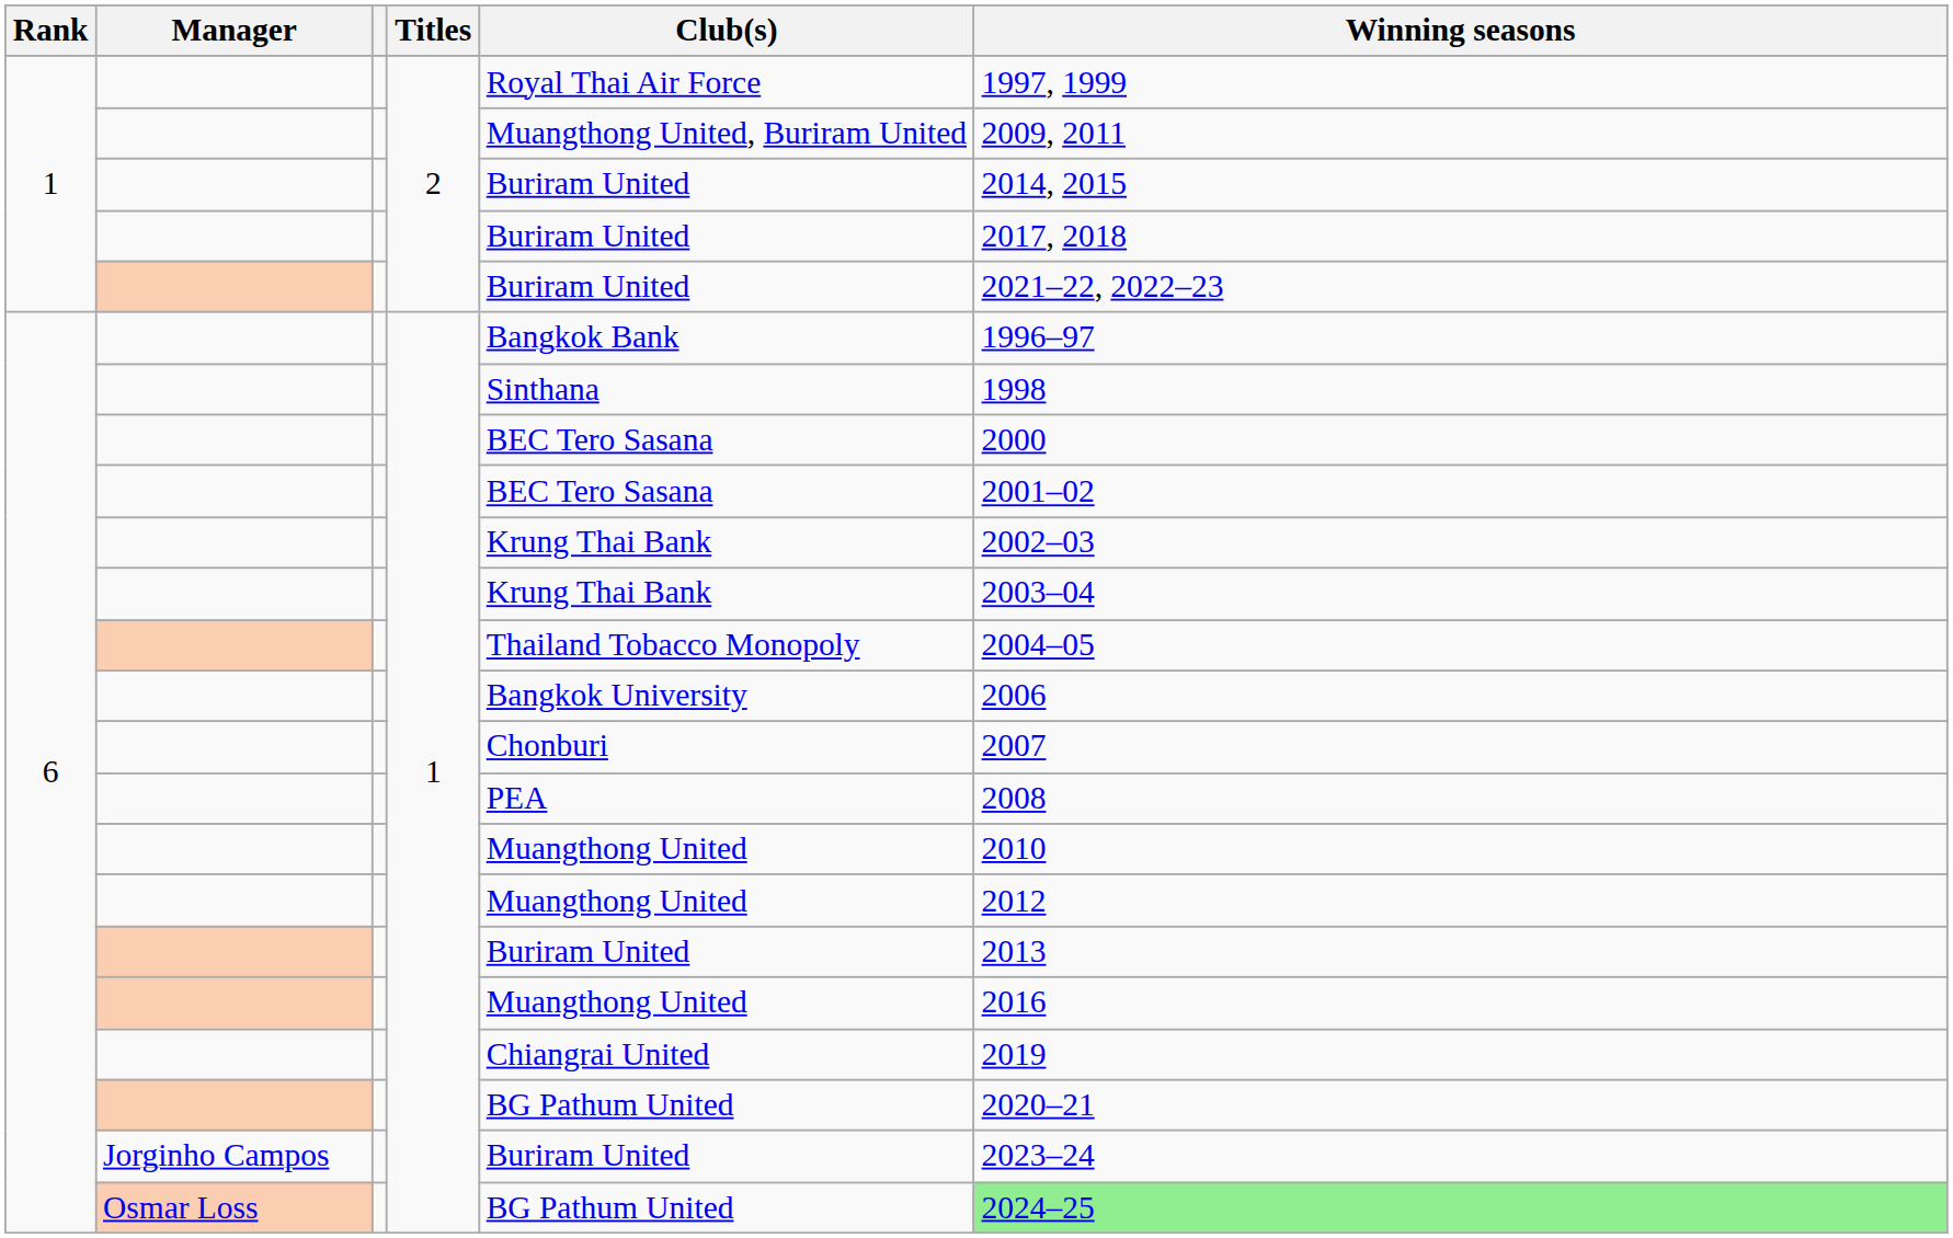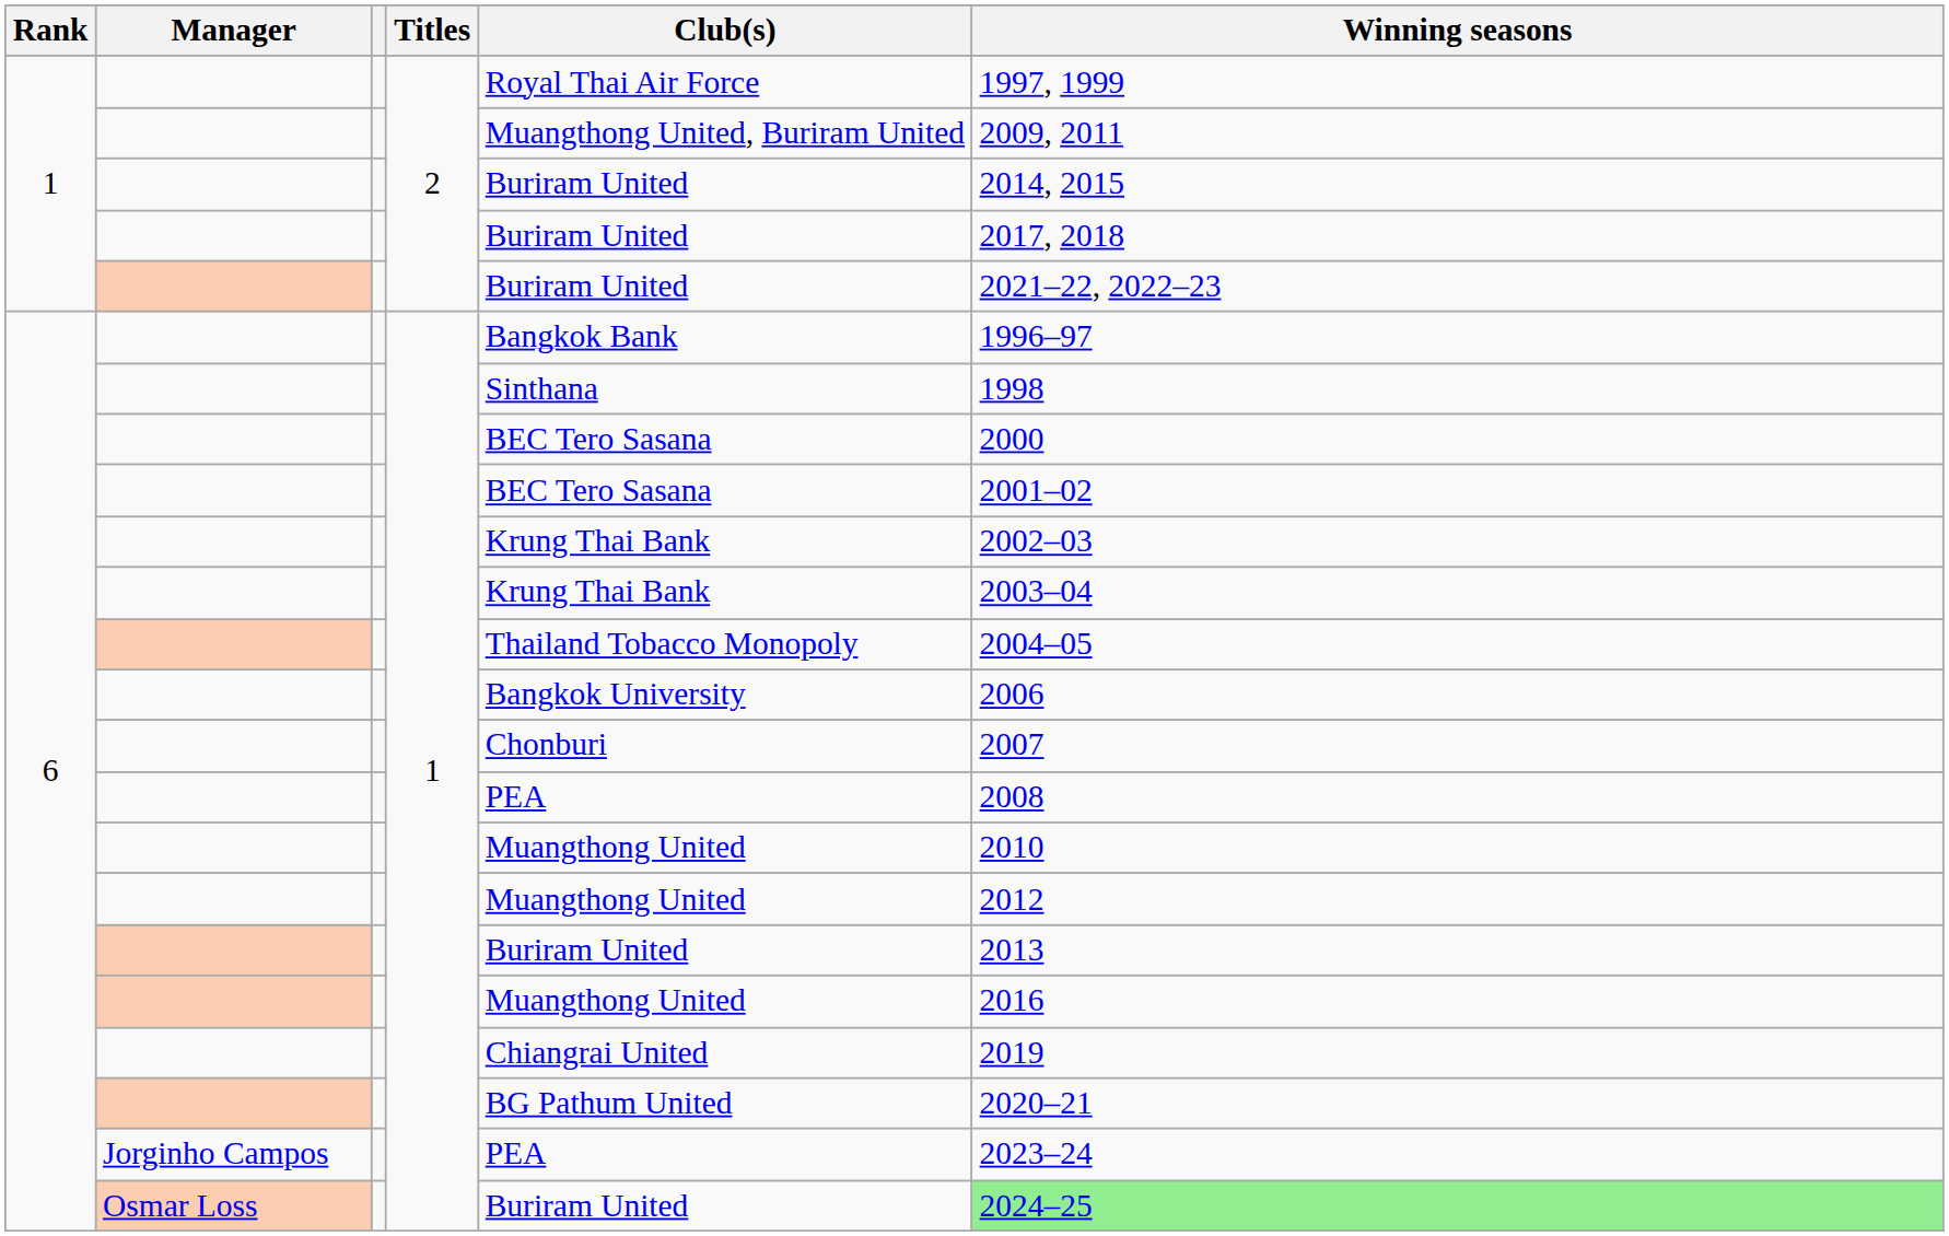 <table class="wikitable plainrowheaders">
 <tr>
 <th>Rank</th>
 <th width=130>Manager</th>
 <th></th>
 <th>Titles</th>
 <th>Club(s)</th>
 <th width=475>Winning seasons</th>
 </tr>
 <tr>
 <td rowspan="5"style="text-align:center;">1</td>
 <td></td>
 <td style="text-align:center;"></td>
 <td rowspan="5"style="text-align:center">2</td>
 <td><a href='#'>Royal Thai Air Force</a></td>
 <td><a href='#'>1997</a>, <a href='#'>1999</a></td>
 </tr>
 <tr>
 <td></td>
 <td style="text-align:center;"></td>
 <td><a href='#'>Muangthong United</a>, <a href='#'>Buriram United</a></td>
 <td><a href='#'>2009</a>, <a href='#'>2011</a></td>
 </tr>
 <tr>
 <td></td>
 <td style="text-align:center;"></td>
 <td><a href='#'>Buriram United</a></td>
 <td><a href='#'>2014</a>, <a href='#'>2015</a></td>
 </tr>
 <tr>
 <td !scope=row></td>
 <td style="text-align:center;"></td>
 <td><a href='#'>Buriram United</a></td>
 <td><a href='#'>2017</a>, <a href='#'>2018</a></td>
 </tr>
 <tr>
 <td style=background:#FBCEB1> </td>
 <td style="text-align:center;"></td>
 <td><a href='#'>Buriram United</a></td>
 <td><a href='#'>2021–22</a>, <a href='#'>2022–23</a></td>
 </tr>
 <tr>
 <td rowspan="18" style="text-align:center;">6</td>
 <td !scope=row></td>
 <td style="text-align:center;"></td>
 <td rowspan="18" style="text-align:center">1</td>
 <td><a href='#'>Bangkok Bank</a></td>
 <td><a href='#'>1996–97</a></td>
 </tr>
 <tr>
 <td></td>
 <td style="text-align:center;"></td>
 <td><a href='#'>Sinthana</a></td>
 <td><a href='#'>1998</a></td>
 </tr>
 <tr>
 <td></td>
 <td style="text-align:center;"></td>
 <td><a href='#'>BEC Tero Sasana</a></td>
 <td><a href='#'>2000</a></td>
 </tr>
 <tr>
 <td></td>
 <td style="text-align:center;"></td>
 <td><a href='#'>BEC Tero Sasana</a></td>
 <td><a href='#'>2001–02</a></td>
 </tr>
 <tr>
 <td></td>
 <td style="text-align:center;"></td>
 <td><a href='#'>Krung Thai Bank</a></td>
 <td><a href='#'>2002–03</a></td>
 </tr>
 <tr>
 <td></td>
 <td style="text-align:center;"></td>
 <td><a href='#'>Krung Thai Bank</a></td>
 <td><a href='#'>2003–04</a></td>
 </tr>
 <tr>
 <td !scope=row style=background:#FBCEB1> </td>
 <td style="text-align:center;"></td>
 <td><a href='#'>Thailand Tobacco Monopoly</a></td>
 <td><a href='#'>2004–05</a></td>
 </tr>
 <tr>
 <td></td>
 <td style="text-align:center;"></td>
 <td><a href='#'>Bangkok University</a></td>
 <td><a href='#'>2006</a></td>
 </tr>
 <tr>
 <td></td>
 <td style="text-align:center;"></td>
 <td><a href='#'>Chonburi</a></td>
 <td><a href='#'>2007</a></td>
 </tr>
 <tr>
 <td></td>
 <td style="text-align:center;"></td>
 <td><a href='#'>PEA</a></td>
 <td><a href='#'>2008</a></td>
 </tr>
 <tr>
 <td></td>
 <td style="text-align:center;"></td>
 <td><a href='#'>Muangthong United</a></td>
 <td><a href='#'>2010</a></td>
 </tr>
 <tr>
 <td></td>
 <td style="text-align:center;"></td>
 <td><a href='#'>Muangthong United</a></td>
 <td><a href='#'>2012</a></td>
 </tr>
 <tr>
 <td !scope=row style=background:#FBCEB1> </td>
 <td style="text-align:center;"></td>
 <td><a href='#'>Buriram United</a></td>
 <td><a href='#'>2013</a></td>
 </tr>
 <tr>
 <td !scope=row style=background:#FBCEB1> </td>
 <td style="text-align:center;"></td>
 <td><a href='#'>Muangthong United</a></td>
 <td><a href='#'>2016</a></td>
 </tr>
 <tr>
 <td></td>
 <td style="text-align:center;"></td>
 <td><a href='#'>Chiangrai United</a></td>
 <td><a href='#'>2019</a></td>
 </tr>
 <tr>
 <td !scope=row style=background:#FBCEB1> </td>
 <td style="text-align:center;"></td>
 <td><a href='#'>BG Pathum United</a></td>
 <td><a href='#'>2020–21</a></td>
 </tr>
 <tr>
 <td><a href='#'>Jorginho Campos</a></td>
 <td style="text-align:center;"></td>
-<td><a href='#'>Buriram United</a></td>
+<td><a href='#'>PEA</a></td>
 <td><a href='#'>2023–24</a></td>
 </tr>
 <tr>
 <td !scope=row style=background:#FBCEB1><a href='#'>Osmar Loss</a> </td>
 <td style="text-align:center;"></td>
-<td><a href='#'>BG Pathum United</a></td>
+<td><a href='#'>Buriram United</a></td>
 <td style="background: lightgreen;"><a href='#'>2024–25</a></td>
 </tr>
 <tr>
 </tr>
 </table>
